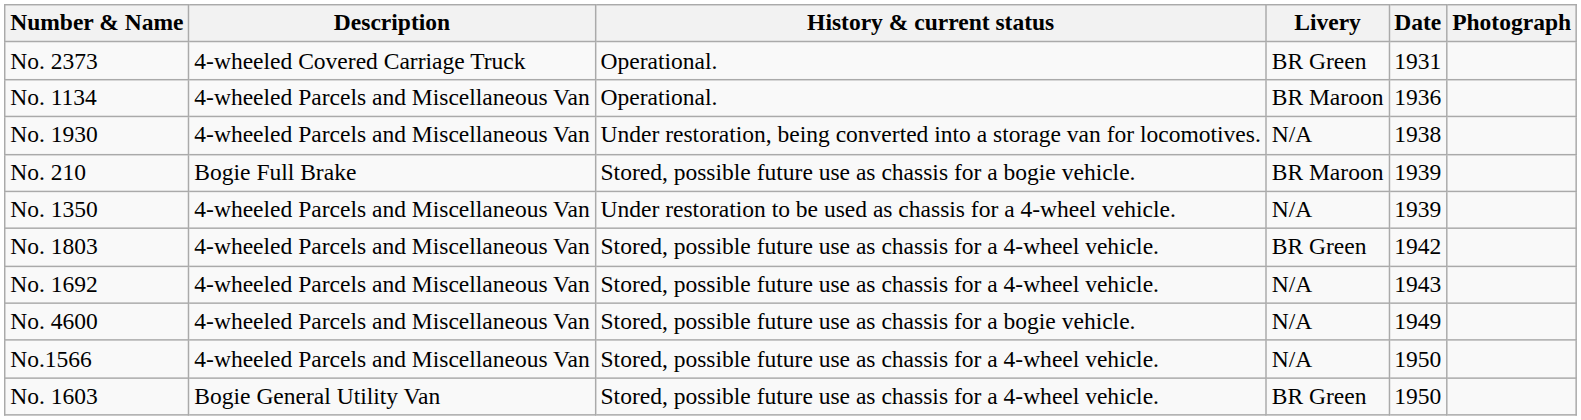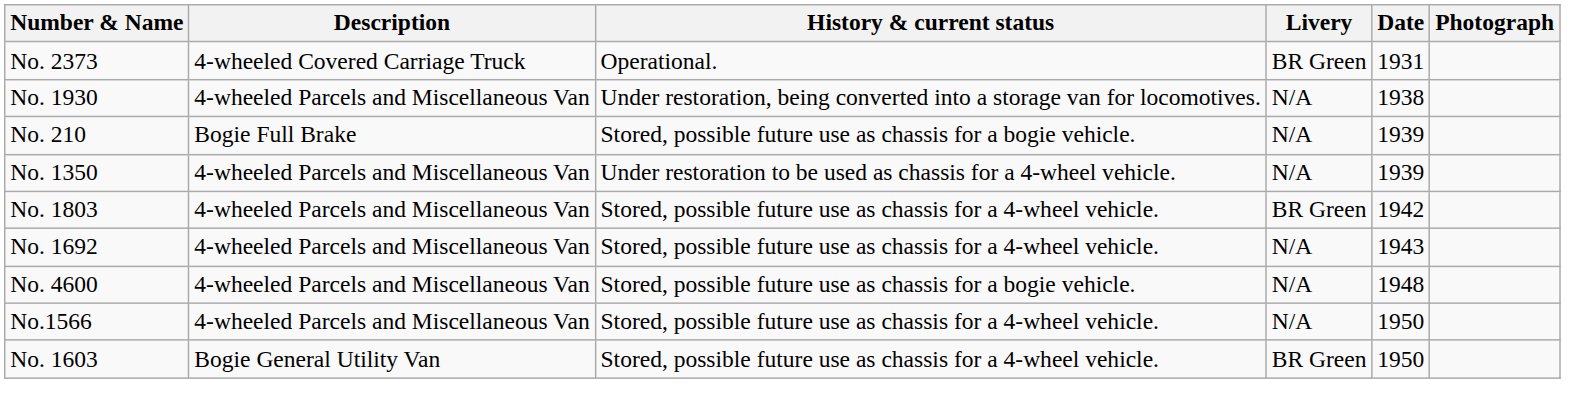 <table class="wikitable">
 <tr>
 <th>Number & Name</th>
 <th>Description</th>
 <th>History & current status</th>
 <th>Livery</th>
 <th>Date</th>
 <th>Photograph</th>
 </tr>
 <tr>
 <td>No. 2373</td>
 <td>4-wheeled Covered Carriage Truck</td>
 <td>Operational.</td>
 <td>BR Green</td>
 <td>1931</td>
 <td></td>
 </tr>
 <tr>
-<td>No. 1134</td>
-<td>4-wheeled Parcels and Miscellaneous Van</td>
-<td>Operational.</td>
-<td>BR Maroon</td>
-<td>1936</td>
-<td></td>
-</tr>
-<tr>
 <td>No. 1930</td>
 <td>4-wheeled Parcels and Miscellaneous Van</td>
 <td>Under restoration, being converted into a storage van for locomotives.</td>
 <td>N/A</td>
 <td>1938</td>
 <td></td>
 </tr>
 <tr>
 <td>No. 210</td>
 <td>Bogie Full Brake</td>
 <td>Stored, possible future use as chassis for a bogie vehicle.</td>
-<td>BR Maroon</td>
+<td>N/A</td>
 <td>1939</td>
 <td></td>
 </tr>
 <tr>
 <td>No. 1350</td>
 <td>4-wheeled Parcels and Miscellaneous Van</td>
 <td>Under restoration to be used as chassis for a 4-wheel vehicle.</td>
 <td>N/A</td>
 <td>1939</td>
 <td></td>
 </tr>
 <tr>
 <td>No. 1803</td>
 <td>4-wheeled Parcels and Miscellaneous Van</td>
 <td>Stored, possible future use as chassis for a 4-wheel vehicle.</td>
 <td>BR Green</td>
 <td>1942</td>
 <td></td>
 </tr>
 <tr>
 <td>No. 1692</td>
 <td>4-wheeled Parcels and Miscellaneous Van</td>
 <td>Stored, possible future use as chassis for a 4-wheel vehicle.</td>
 <td>N/A</td>
 <td>1943</td>
 <td></td>
 </tr>
 <tr>
 <td>No. 4600</td>
 <td>4-wheeled Parcels and Miscellaneous Van</td>
 <td>Stored, possible future use as chassis for a bogie vehicle.</td>
 <td>N/A</td>
-<td>1949</td>
+<td>1948</td>
 <td></td>
 </tr>
 <tr>
 <td>No.1566</td>
 <td>4-wheeled Parcels and Miscellaneous Van</td>
 <td>Stored, possible future use as chassis for a 4-wheel vehicle.</td>
 <td>N/A</td>
 <td>1950</td>
 <td></td>
 </tr>
 <tr>
 <td>No. 1603</td>
 <td>Bogie General Utility Van</td>
 <td>Stored, possible future use as chassis for a 4-wheel vehicle.</td>
 <td>BR Green</td>
 <td>1950</td>
 <td></td>
 </tr>
 </table>
